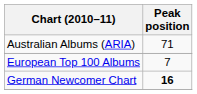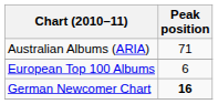 <table class="wikitable sortable">
 <tr>
 <th>Chart (2010–11)</th>
 <th>Peak<br>position</th>
 </tr>
 <tr>
 <td>Australian Albums (<a href='#'>ARIA</a>)</td>
 <td style="text-align:center;">71</td>
 </tr>
 <tr>
 </tr>
 <tr>
 <td><a href='#'>European Top 100 Albums</a></td>
-<td style="text-align:center;">7</td>
+<td style="text-align:center;">6</td>
 </tr>
 <tr>
 <td><a href='#'>German Newcomer Chart</a></td>
 <td style="text-align:center;"><strong>16</strong></td>
 </tr>
 <tr>
 </tr>
 <tr>
 </tr>
 <tr>
 </tr>
 <tr>
 </tr>
 <tr>
 </tr>
 <tr>
 </tr>
 <tr>
 </tr>
 </table>
